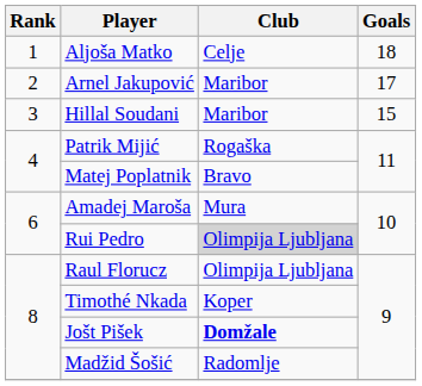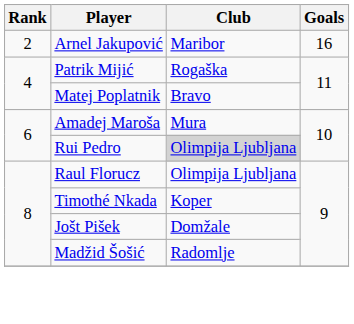 <table class="wikitable" style="text-align:center;">
 <tr>
 <th>Rank</th>
 <th>Player</th>
 <th>Club</th>
 <th>Goals</th>
 </tr>
 <tr>
-<td>1</td>
-<td align="left"> <a href='#'>Aljoša Matko</a></td>
-<td align="left"><a href='#'>Celje</a></td>
-<td>18</td>
-</tr>
-<tr>
 <td>2</td>
 <td align="left"> <a href='#'>Arnel Jakupović</a></td>
 <td align="left"><a href='#'>Maribor</a></td>
-<td>17</td>
-</tr>
-<tr>
-<td>3</td>
-<td align="left"> <a href='#'>Hillal Soudani</a></td>
-<td align="left"><a href='#'>Maribor</a></td>
-<td>15</td>
+<td>16</td>
 </tr>
 <tr>
 <td rowspan="2">4</td>
 <td align="left"> <a href='#'>Patrik Mijić</a></td>
 <td align="left"><a href='#'>Rogaška</a></td>
 <td rowspan="2">11</td>
 </tr>
 <tr>
 <td align="left"> <a href='#'>Matej Poplatnik</a></td>
 <td align="left"><a href='#'>Bravo</a></td>
 </tr>
 <tr>
 <td rowspan="2">6</td>
 <td align="left"> <a href='#'>Amadej Maroša</a></td>
 <td align="left"><a href='#'>Mura</a></td>
 <td rowspan="2">10</td>
 </tr>
 <tr>
 <td align="left"> <a href='#'>Rui Pedro</a></td>
 <td align="left" style="background: lightgrey;"><a href='#'>Olimpija Ljubljana</a></td>
 </tr>
 <tr>
 <td rowspan="4">8</td>
 <td align="left"> <a href='#'>Raul Florucz</a></td>
 <td align="left"><a href='#'>Olimpija Ljubljana</a></td>
 <td rowspan="4">9</td>
 </tr>
 <tr>
 <td align="left"> <a href='#'>Timothé Nkada</a></td>
 <td align="left"><a href='#'>Koper</a></td>
 </tr>
 <tr>
 <td align="left"> <a href='#'>Jošt Pišek</a></td>
-<td align="left"><strong><a href='#'>Domžale</a></strong></td>
+<td align="left"><a href='#'>Domžale</a></td>
 </tr>
 <tr>
 <td align="left"> <a href='#'>Madžid Šošić</a></td>
 <td align="left"><a href='#'>Radomlje</a></td>
 </tr>
 <tr>
 </tr>
 </table>
